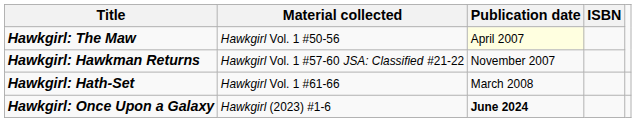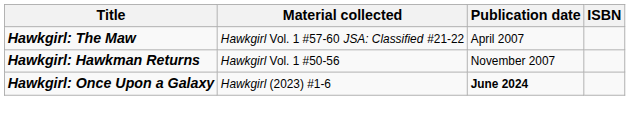 <table class="wikitable">
 <tr>
 <th>Title</th>
 <th>Material collected</th>
 <th>Publication date</th>
 <th>ISBN</th>
 </tr>
 <tr>
 <td><strong><em>Hawkgirl: The Maw</em></strong></td>
-<td><small><em>Hawkgirl</em> Vol. 1 #50-56</small></td>
-<td style="background: lightyellow;"><small>April 2007</small></td>
+<td><small><em>Hawkgirl</em> Vol. 1 #57-60</small> <em><small>JSA: Classified</small></em> <small>#21-22</small></td>
+<td><small>April 2007</small></td>
 <td></td>
 </tr>
 <tr>
 <td><strong><em>Hawkgirl: Hawkman Returns</em></strong></td>
-<td><small><em>Hawkgirl</em> Vol. 1 #57-60</small> <em><small>JSA: Classified</small></em> <small>#21-22</small></td>
+<td><small><em>Hawkgirl</em> Vol. 1 #50-56</small></td>
 <td><small>November 2007</small></td>
-<td></td>
-</tr>
-<tr>
-<td><strong><em>Hawkgirl: Hath-Set</em></strong></td>
-<td><small><em>Hawkgirl</em> Vol. 1 #61-66</small></td>
-<td><small>March 2008</small></td>
-<td></td>
 <td></td>
 </tr>
 <tr>
 <td><strong><em>Hawkgirl: Once Upon a Galaxy</em></strong></td>
 <td><small><em>Hawkgirl</em> (2023) #1-6</small></td>
 <td><strong><small>June 2024</small></strong></td>
 <td></td>
 </tr>
 </table>
